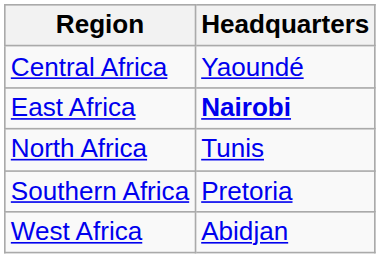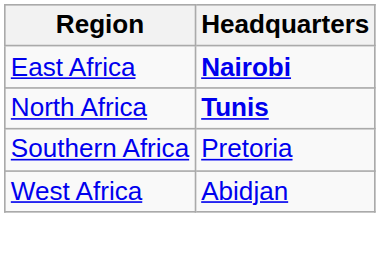 <table class="wikitable sortable">
 <tr>
 <th>Region</th>
 <th>Headquarters</th>
-</tr>
-<tr>
-<td><a href='#'>Central Africa</a></td>
-<td align=left> <a href='#'>Yaoundé</a></td>
 </tr>
 <tr>
 <td><a href='#'>East Africa</a></td>
 <td align=left><strong> <a href='#'>Nairobi</a></strong></td>
 </tr>
 <tr>
 <td><a href='#'>North Africa</a></td>
-<td align=left> <a href='#'>Tunis</a></td>
+<td align=left><strong> <a href='#'>Tunis</a></strong></td>
 </tr>
 <tr>
 <td><a href='#'>Southern Africa</a></td>
 <td align=left> <a href='#'>Pretoria</a></td>
 </tr>
 <tr>
 <td><a href='#'>West Africa</a></td>
 <td align=left> <a href='#'>Abidjan</a></td>
 </tr>
 </table>
